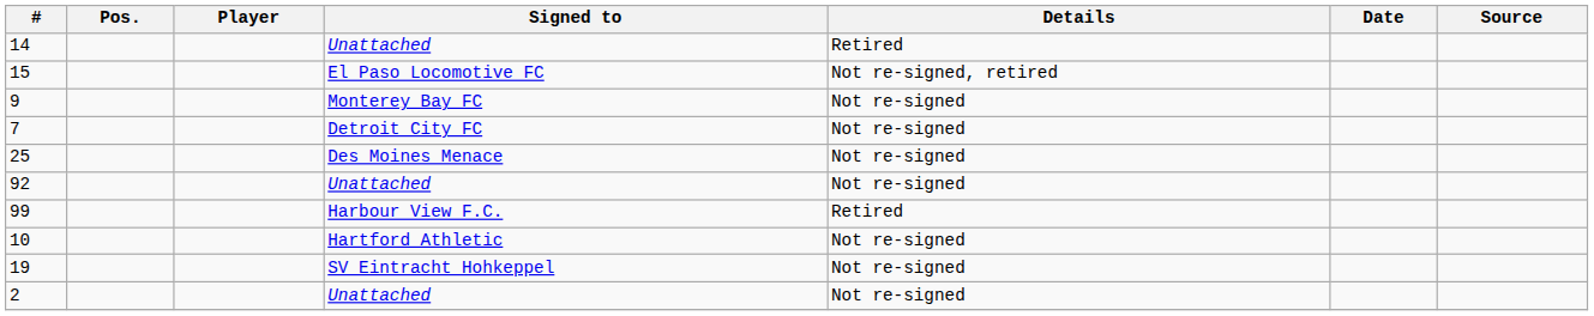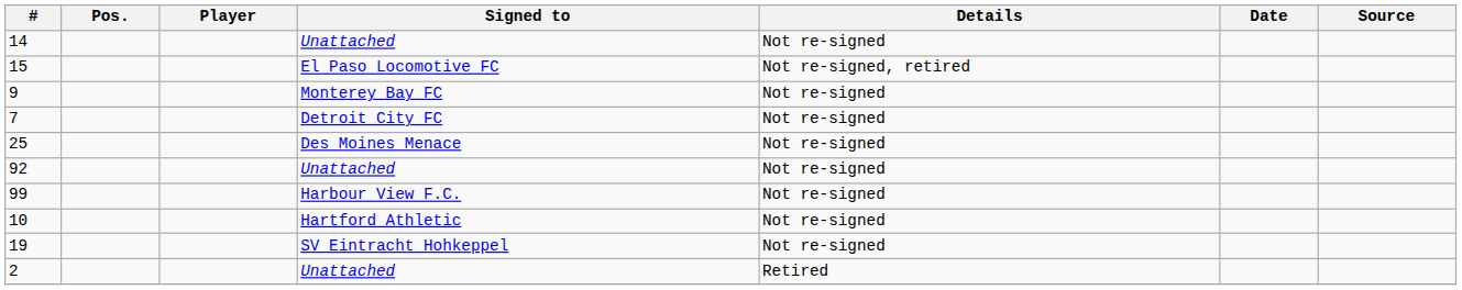 <table class="wikitable sortable" style="width:90%; text-align:center; font-size:95%; text-align:left;">
 <tr>
 <th>#</th>
 <th>Pos.</th>
 <th>Player</th>
 <th>Signed to</th>
 <th>Details</th>
 <th>Date</th>
 <th>Source</th>
 </tr>
 <tr>
 <td>14</td>
 <td></td>
 <td></td>
 <td><em><a href='#'>Unattached</a></em></td>
-<td>Retired</td>
+<td>Not re-signed</td>
 <td rowspan="1"></td>
 <td></td>
 </tr>
 <tr>
 <td>15</td>
 <td></td>
 <td></td>
 <td> <a href='#'>El Paso Locomotive FC</a></td>
 <td>Not re-signed, retired</td>
 <td></td>
 <td></td>
 </tr>
 <tr>
 <td>9</td>
 <td></td>
 <td></td>
 <td> <a href='#'>Monterey Bay FC</a></td>
 <td>Not re-signed</td>
 <td></td>
 <td></td>
 </tr>
 <tr>
 <td>7</td>
 <td></td>
 <td></td>
 <td> <a href='#'>Detroit City FC</a></td>
 <td>Not re-signed</td>
 <td></td>
 <td></td>
 </tr>
 <tr>
 <td>25</td>
 <td></td>
 <td></td>
 <td> <a href='#'>Des Moines Menace</a></td>
 <td>Not re-signed</td>
 <td></td>
 <td></td>
 </tr>
 <tr>
 <td>92</td>
 <td></td>
 <td></td>
 <td><em><a href='#'>Unattached</a></em></td>
 <td>Not re-signed</td>
 <td></td>
 <td></td>
 </tr>
 <tr>
 <td>99</td>
 <td></td>
 <td></td>
 <td> <a href='#'>Harbour View F.C.</a></td>
-<td>Retired</td>
+<td>Not re-signed</td>
 <td></td>
 <td></td>
 </tr>
 <tr>
 <td>10</td>
 <td></td>
 <td></td>
 <td> <a href='#'>Hartford Athletic</a></td>
 <td>Not re-signed</td>
 <td></td>
 <td></td>
 </tr>
 <tr>
 <td>19</td>
 <td></td>
 <td></td>
 <td> <a href='#'>SV Eintracht Hohkeppel</a></td>
 <td>Not re-signed</td>
 <td></td>
 <td></td>
 </tr>
 <tr>
 <td>2</td>
 <td></td>
 <td></td>
 <td><em><a href='#'>Unattached</a></em></td>
-<td>Not re-signed</td>
+<td>Retired</td>
 <td></td>
 <td></td>
 </tr>
 <tr>
 </tr>
 </table>
